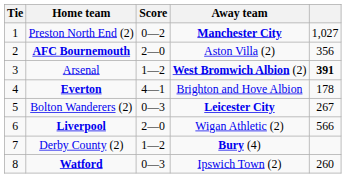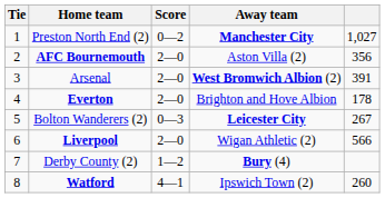 <table class="wikitable" style="text-align: center; font-size:100%">
 <tr>
 <th>Tie</th>
 <th>Home team</th>
 <th>Score</th>
 <th>Away team</th>
 <th></th>
 </tr>
 <tr>
 <td>1</td>
 <td><a href='#'>Preston North End</a> (2)</td>
 <td>0—2</td>
 <td><strong><a href='#'>Manchester City</a></strong></td>
 <td>1,027</td>
 </tr>
 <tr>
 <td>2</td>
 <td><strong><a href='#'>AFC Bournemouth</a></strong></td>
 <td>2—0</td>
 <td><a href='#'>Aston Villa</a> (2)</td>
 <td>356</td>
 </tr>
 <tr>
 <td>3</td>
 <td><a href='#'>Arsenal</a></td>
-<td>1—2</td>
+<td>2—0</td>
 <td><strong><a href='#'>West Bromwich Albion</a></strong> (2)</td>
-<td><strong>391</strong></td>
+<td>391</td>
 </tr>
 <tr>
 <td>4</td>
 <td><strong><a href='#'>Everton</a></strong></td>
-<td>4—1</td>
+<td>2—0</td>
 <td><a href='#'>Brighton and Hove Albion</a></td>
 <td>178</td>
 </tr>
 <tr>
 <td>5</td>
 <td><a href='#'>Bolton Wanderers</a> (2)</td>
 <td>0—3</td>
 <td><strong><a href='#'>Leicester City</a></strong></td>
 <td>267</td>
 </tr>
 <tr>
 <td>6</td>
 <td><strong><a href='#'>Liverpool</a></strong></td>
 <td>2—0</td>
 <td><a href='#'>Wigan Athletic</a> (2)</td>
 <td>566</td>
 </tr>
 <tr>
 <td>7</td>
 <td><a href='#'>Derby County</a> (2)</td>
 <td>1—2</td>
 <td><strong><a href='#'>Bury</a></strong> (4)</td>
 <td></td>
 </tr>
 <tr>
 <td>8</td>
 <td><strong><a href='#'>Watford</a></strong></td>
-<td>0—3</td>
+<td>4—1</td>
 <td><a href='#'>Ipswich Town</a> (2)</td>
 <td>260</td>
 </tr>
 </table>
